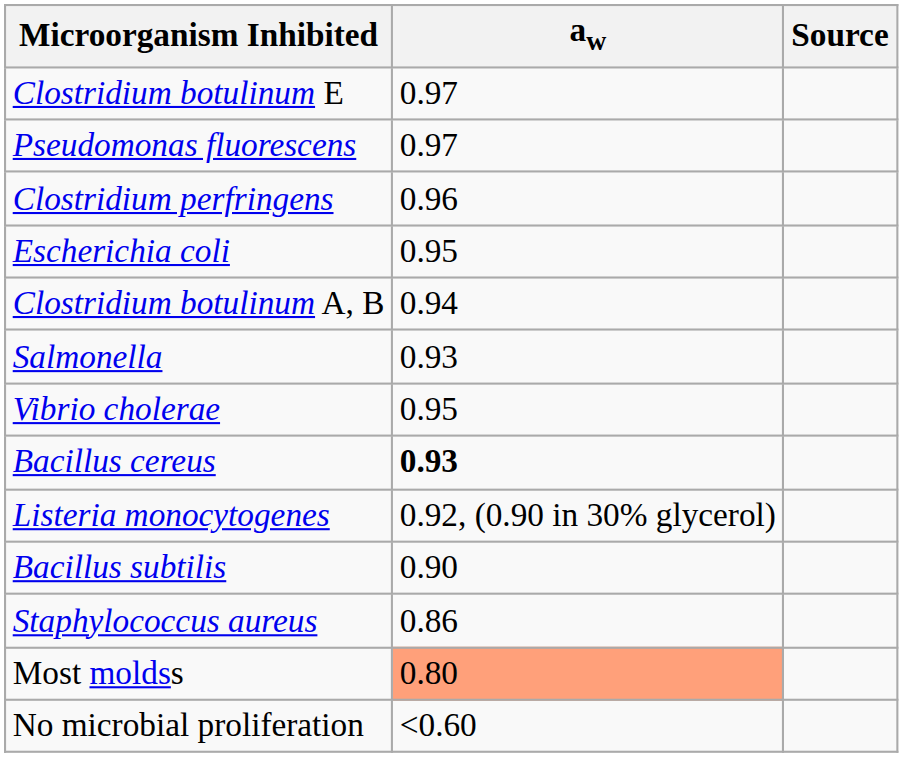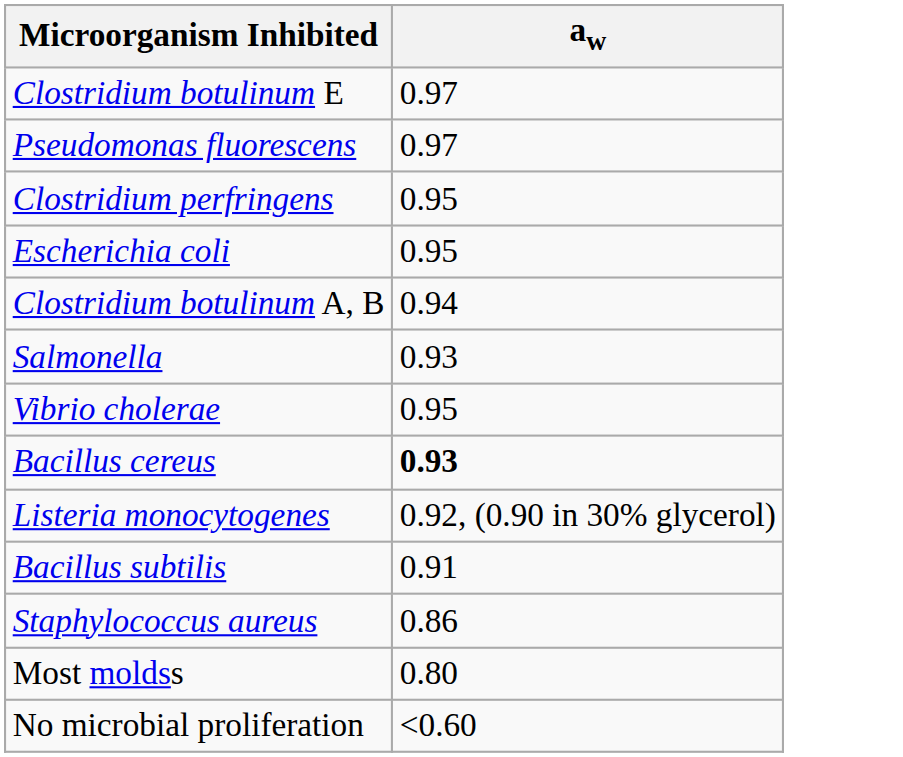 <table class="wikitable">
 <tr>
 <th>Microorganism Inhibited</th>
 <th>a<sub>w</sub></th>
-<th>Source</th>
 </tr>
 <tr>
 <td><em><a href='#'>Clostridium botulinum</a></em> E</td>
 <td>0.97</td>
-<td></td>
 </tr>
 <tr>
 <td><em><a href='#'>Pseudomonas fluorescens</a></em></td>
 <td>0.97</td>
-<td></td>
 </tr>
 <tr>
 <td><em><a href='#'>Clostridium perfringens</a></em></td>
-<td>0.96</td>
-<td></td>
+<td>0.95</td>
 </tr>
 <tr>
 <td><em><a href='#'>Escherichia coli</a></em></td>
 <td>0.95</td>
-<td></td>
 </tr>
 <tr>
 <td><em><a href='#'>Clostridium botulinum</a></em> A, B</td>
 <td>0.94</td>
-<td></td>
 </tr>
 <tr>
 <td><em><a href='#'>Salmonella</a></em></td>
 <td>0.93</td>
-<td></td>
 </tr>
 <tr>
 <td><em><a href='#'>Vibrio cholerae</a></em></td>
 <td>0.95</td>
-<td></td>
 </tr>
 <tr>
 <td><em><a href='#'>Bacillus cereus</a></em></td>
 <td><strong>0.93</strong></td>
-<td></td>
 </tr>
 <tr>
 <td><em><a href='#'>Listeria monocytogenes</a></em></td>
 <td>0.92, (0.90 in 30% glycerol)</td>
-<td></td>
 </tr>
 <tr>
 <td><em><a href='#'>Bacillus subtilis</a></em></td>
-<td>0.90</td>
-<td></td>
+<td>0.91</td>
 </tr>
 <tr>
 <td><em><a href='#'>Staphylococcus aureus</a></em></td>
 <td>0.86</td>
-<td></td>
 </tr>
 <tr>
 <td>Most <a href='#'>molds</a>s</td>
-<td style="background: lightsalmon;">0.80</td>
-<td></td>
+<td>0.80</td>
 </tr>
 <tr>
 <td>No microbial proliferation</td>
 <td><0.60</td>
-<td></td>
 </tr>
 </table>
